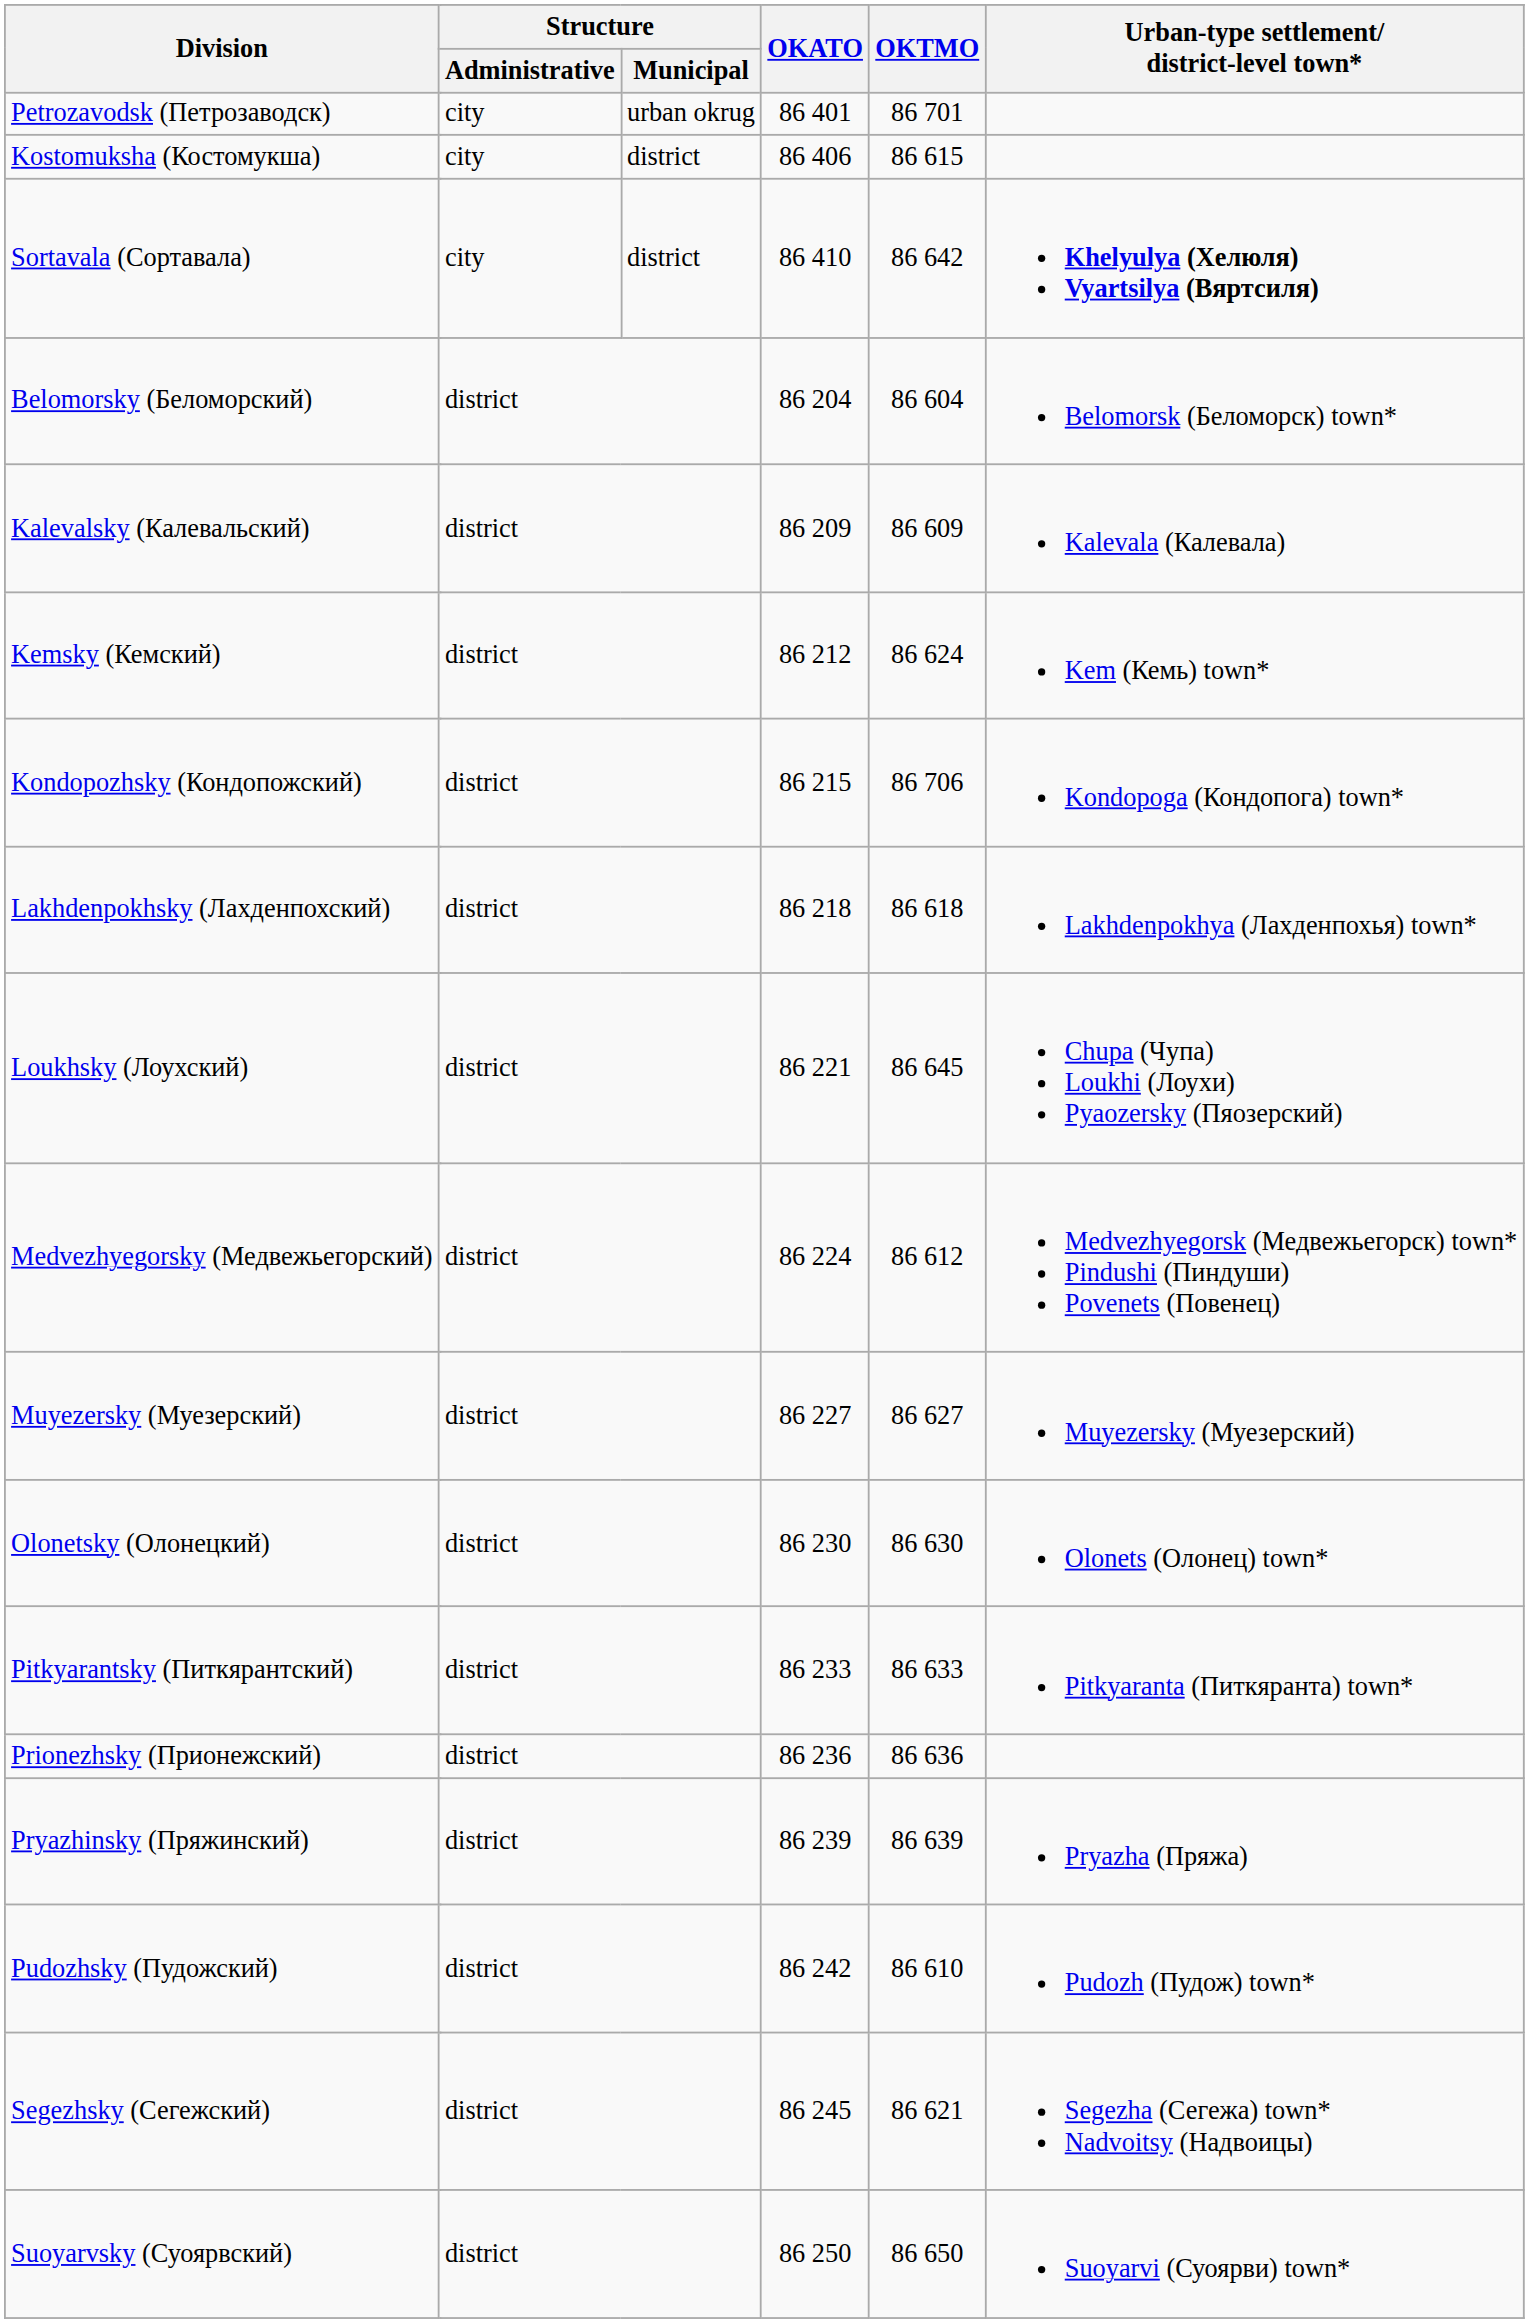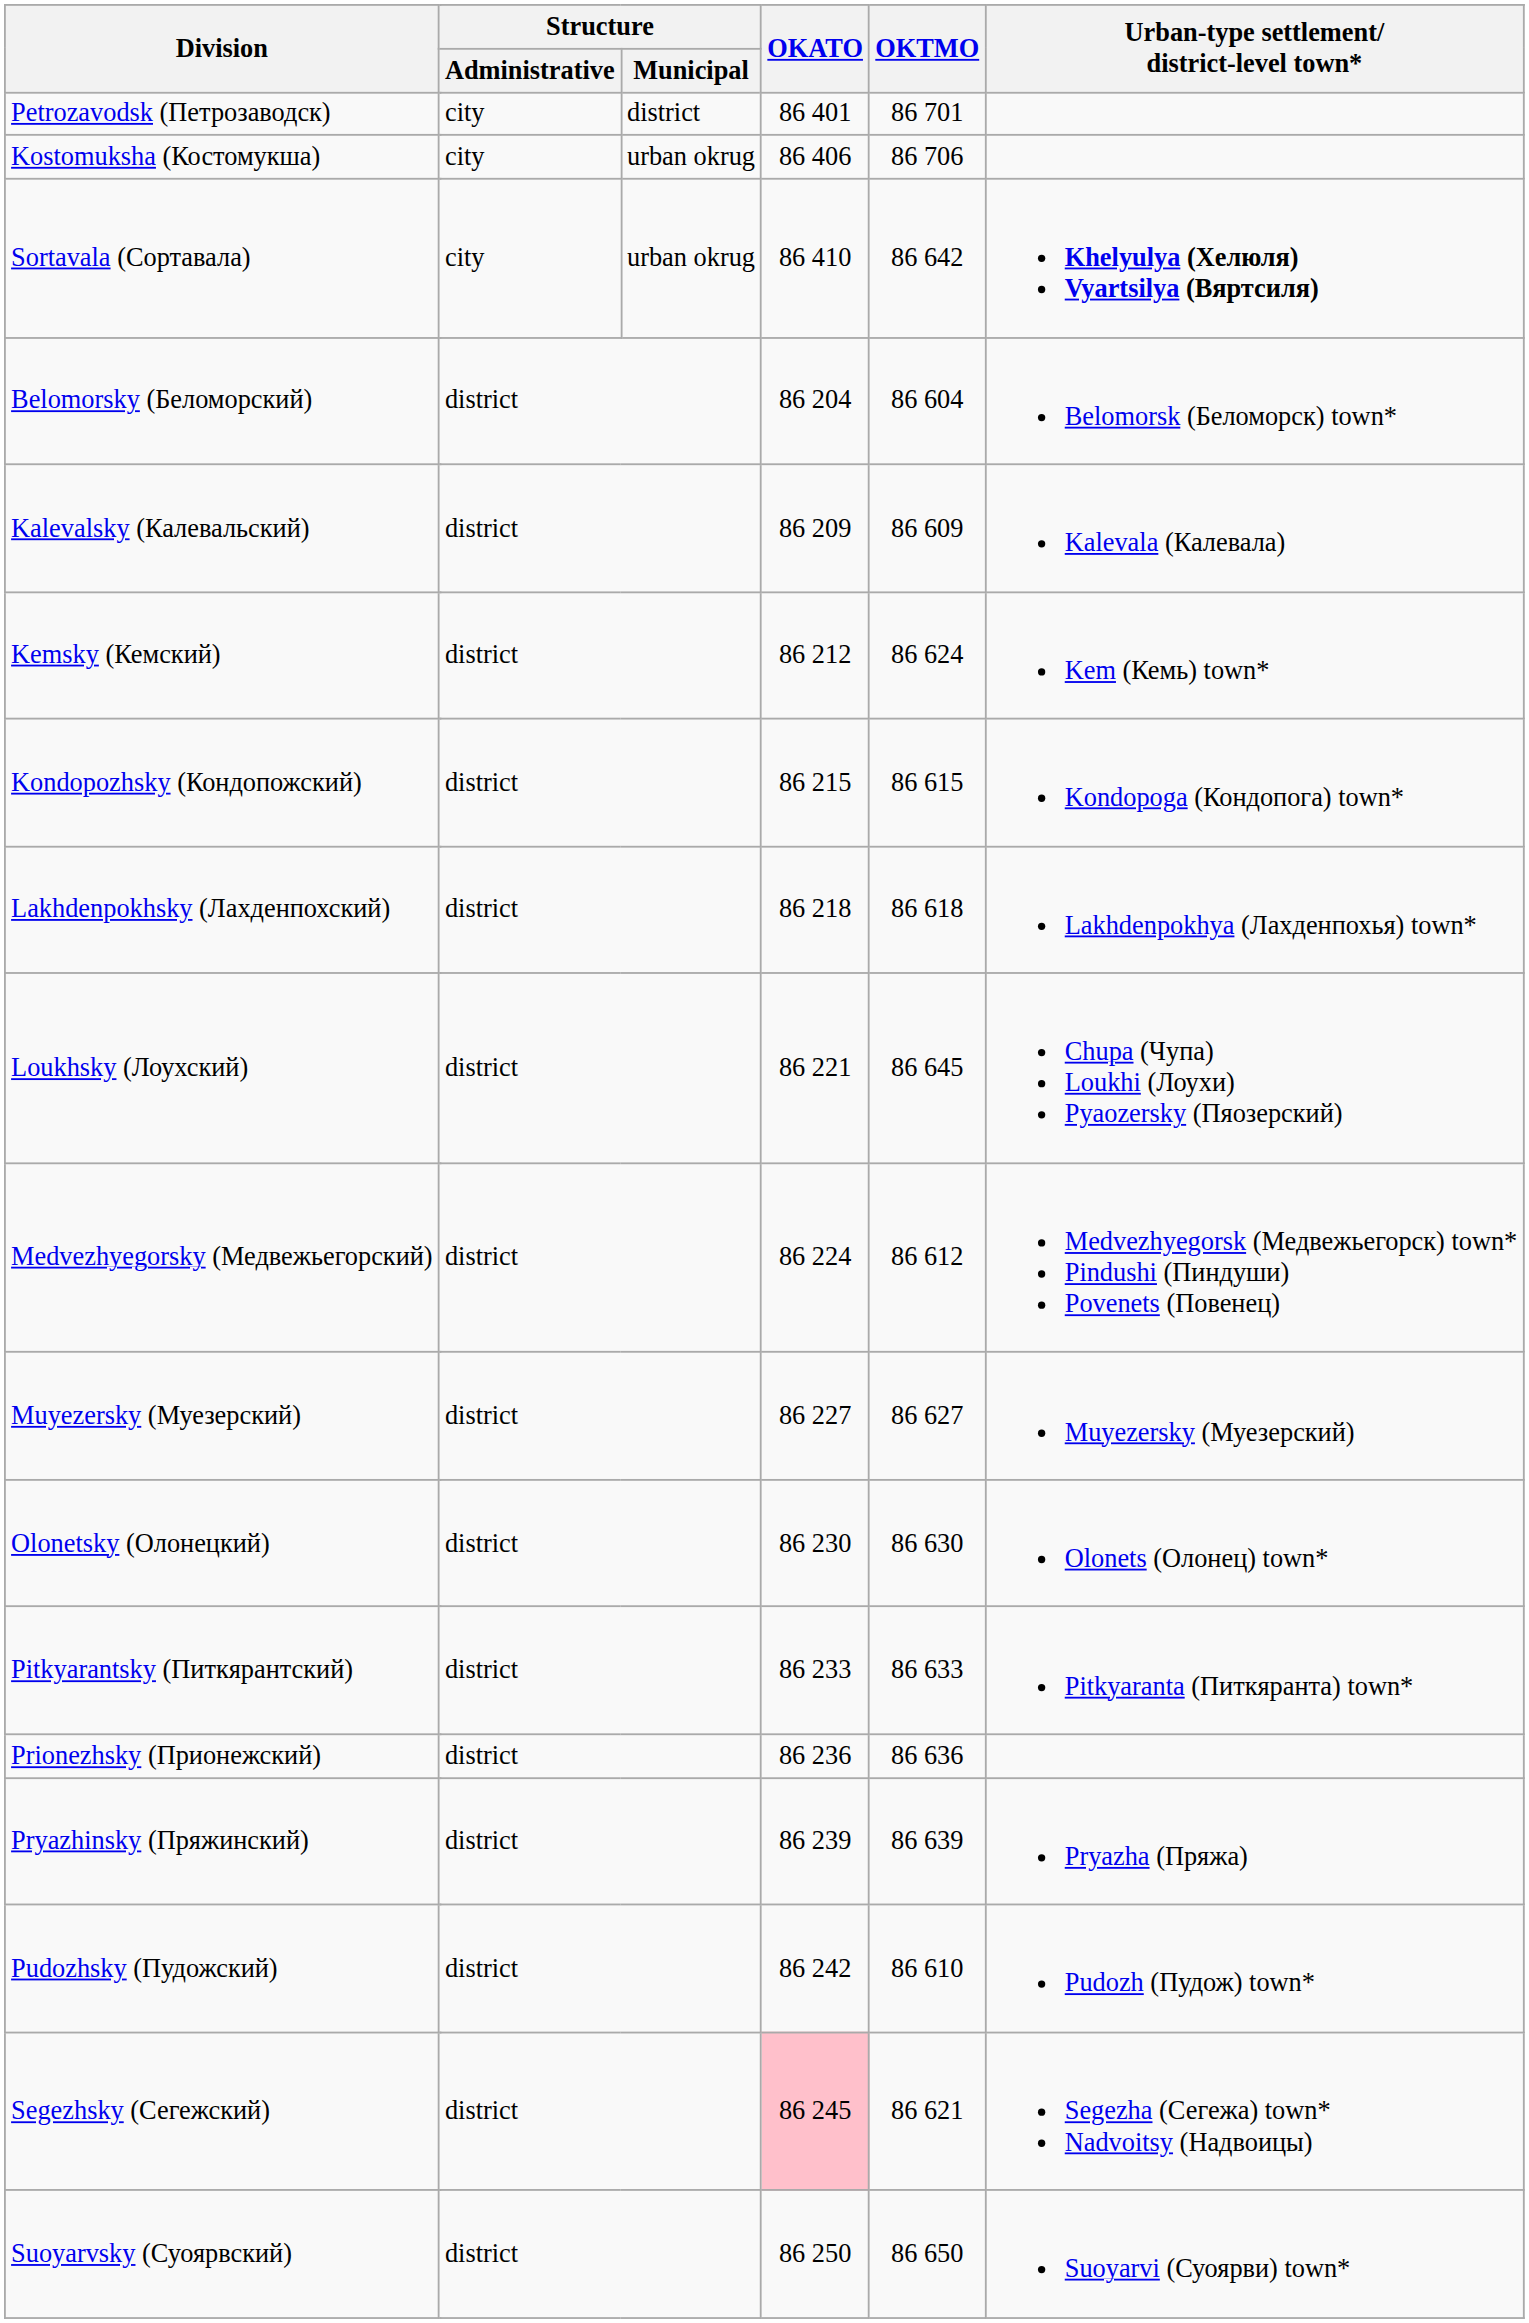 <table class="wikitable" style="padding: 24em 0; border: 1px #aaa solid; border-collapse: collapse; font-size: 90%;">
 <tr>
 <th colspan="2" rowspan="2">Division</th>
 <th colspan="2">Structure</th>
 <th rowspan="2"><a href='#'>OKATO</a></th>
 <th rowspan="2"><a href='#'>OKTMO</a></th>
 <th rowspan="2">Urban-type settlement/<br>district-level town*</th>
 </tr>
 <tr>
 <th>Administrative</th>
 <th>Municipal</th>
 </tr>
 <tr>
 <td colspan="2"><a href='#'>Petrozavodsk</a> (Петрозаводск)</td>
 <td>city</td>
-<td>urban okrug</td>
+<td>district</td>
 <td align="center">86 401</td>
 <td align="center">86 701</td>
 <td></td>
 </tr>
 <tr>
 <td colspan="2"><a href='#'>Kostomuksha</a> (Костомукша)</td>
 <td>city</td>
-<td>district</td>
+<td>urban okrug</td>
 <td align="center">86 406</td>
-<td align="center">86 615</td>
+<td align="center">86 706</td>
 <td></td>
 </tr>
 <tr>
 <td colspan="2"><a href='#'>Sortavala</a> (Сортавала)</td>
 <td>city</td>
-<td>district</td>
+<td>urban okrug</td>
 <td align="center">86 410</td>
 <td align="center">86 642</td>
 <td><strong><br><ul><li><a href='#'>Khelyulya</a> (Хелюля)</li><li><a href='#'>Vyartsilya</a> (Вяртсиля)</li></ul></strong></td>
 </tr>
 <tr>
 <td colspan="2"><a href='#'>Belomorsky</a> (Беломорский)</td>
 <td colspan="2">district</td>
 <td align="center">86 204</td>
 <td align="center">86 604</td>
 <td><br><ul><li><a href='#'>Belomorsk</a> (Беломорск) town*</li></ul></td>
 </tr>
 <tr>
 <td colspan="2"><a href='#'>Kalevalsky</a> (Калевальский)</td>
 <td colspan="2">district</td>
 <td align="center">86 209</td>
 <td align="center">86 609</td>
 <td><br><ul><li><a href='#'>Kalevala</a> (Калевала)</li></ul></td>
 </tr>
 <tr>
 <td colspan="2"><a href='#'>Kemsky</a> (Кемский)</td>
 <td colspan="2">district</td>
 <td align="center">86 212</td>
 <td align="center">86 624</td>
 <td><br><ul><li><a href='#'>Kem</a> (Кемь) town*</li></ul></td>
 </tr>
 <tr>
 <td colspan="2"><a href='#'>Kondopozhsky</a> (Кондопожский)</td>
 <td colspan="2">district</td>
 <td align="center">86 215</td>
-<td align="center">86 706</td>
+<td align="center">86 615</td>
 <td><br><ul><li><a href='#'>Kondopoga</a> (Кондопога) town*</li></ul></td>
 </tr>
 <tr>
 <td colspan="2"><a href='#'>Lakhdenpokhsky</a> (Лахденпохский)</td>
 <td colspan="2">district</td>
 <td align="center">86 218</td>
 <td align="center">86 618</td>
 <td><br><ul><li><a href='#'>Lakhdenpokhya</a> (Лахденпохья) town*</li></ul></td>
 </tr>
 <tr>
 <td colspan="2"><a href='#'>Loukhsky</a> (Лоухский)</td>
 <td colspan="2">district</td>
 <td align="center">86 221</td>
 <td align="center">86 645</td>
 <td><br><ul><li><a href='#'>Chupa</a> (Чупа)</li><li><a href='#'>Loukhi</a> (Лоухи)</li><li><a href='#'>Pyaozersky</a> (Пяозерский)</li></ul></td>
 </tr>
 <tr>
 <td colspan="2"><a href='#'>Medvezhyegorsky</a> (Медвежьегорский)</td>
 <td colspan="2">district</td>
 <td align="center">86 224</td>
 <td align="center">86 612</td>
 <td><br><ul><li><a href='#'>Medvezhyegorsk</a> (Медвежьегорск) town*</li><li><a href='#'>Pindushi</a> (Пиндуши)</li><li><a href='#'>Povenets</a> (Повенец)</li></ul></td>
 </tr>
 <tr>
 <td colspan="2"><a href='#'>Muyezersky</a> (Муезерский)</td>
 <td colspan="2">district</td>
 <td align="center">86 227</td>
 <td align="center">86 627</td>
 <td><br><ul><li><a href='#'>Muyezersky</a> (Муезерский)</li></ul></td>
 </tr>
 <tr>
 <td colspan="2"><a href='#'>Olonetsky</a> (Олонецкий)</td>
 <td colspan="2">district</td>
 <td align="center">86 230</td>
 <td align="center">86 630</td>
 <td><br><ul><li><a href='#'>Olonets</a> (Олонец) town*</li></ul></td>
 </tr>
 <tr>
 <td colspan="2"><a href='#'>Pitkyarantsky</a> (Питкярантский)</td>
 <td colspan="2">district</td>
 <td align="center">86 233</td>
 <td align="center">86 633</td>
 <td><br><ul><li><a href='#'>Pitkyaranta</a> (Питкяранта) town*</li></ul></td>
 </tr>
 <tr>
 <td colspan="2"><a href='#'>Prionezhsky</a> (Прионежский)</td>
 <td colspan="2">district</td>
 <td align="center">86 236</td>
 <td align="center">86 636</td>
 <td></td>
 </tr>
 <tr>
 <td colspan="2"><a href='#'>Pryazhinsky</a> (Пряжинский)</td>
 <td colspan="2">district</td>
 <td align="center">86 239</td>
 <td align="center">86 639</td>
 <td><br><ul><li><a href='#'>Pryazha</a> (Пряжа)</li></ul></td>
 </tr>
 <tr>
 <td colspan="2"><a href='#'>Pudozhsky</a> (Пудожский)</td>
 <td colspan="2">district</td>
 <td align="center">86 242</td>
 <td align="center">86 610</td>
 <td><br><ul><li><a href='#'>Pudozh</a> (Пудож) town*</li></ul></td>
 </tr>
 <tr>
 <td colspan="2"><a href='#'>Segezhsky</a> (Сегежский)</td>
 <td colspan="2">district</td>
-<td align="center">86 245</td>
+<td align="center" style="background: pink;">86 245</td>
 <td align="center">86 621</td>
 <td><br><ul><li><a href='#'>Segezha</a> (Сегежа) town*</li><li><a href='#'>Nadvoitsy</a> (Надвоицы)</li></ul></td>
 </tr>
 <tr>
 <td colspan="2"><a href='#'>Suoyarvsky</a> (Суоярвский)</td>
 <td colspan="2">district</td>
 <td align="center">86 250</td>
 <td align="center">86 650</td>
 <td><br><ul><li><a href='#'>Suoyarvi</a> (Суоярви) town*</li></ul></td>
 </tr>
 </table>
